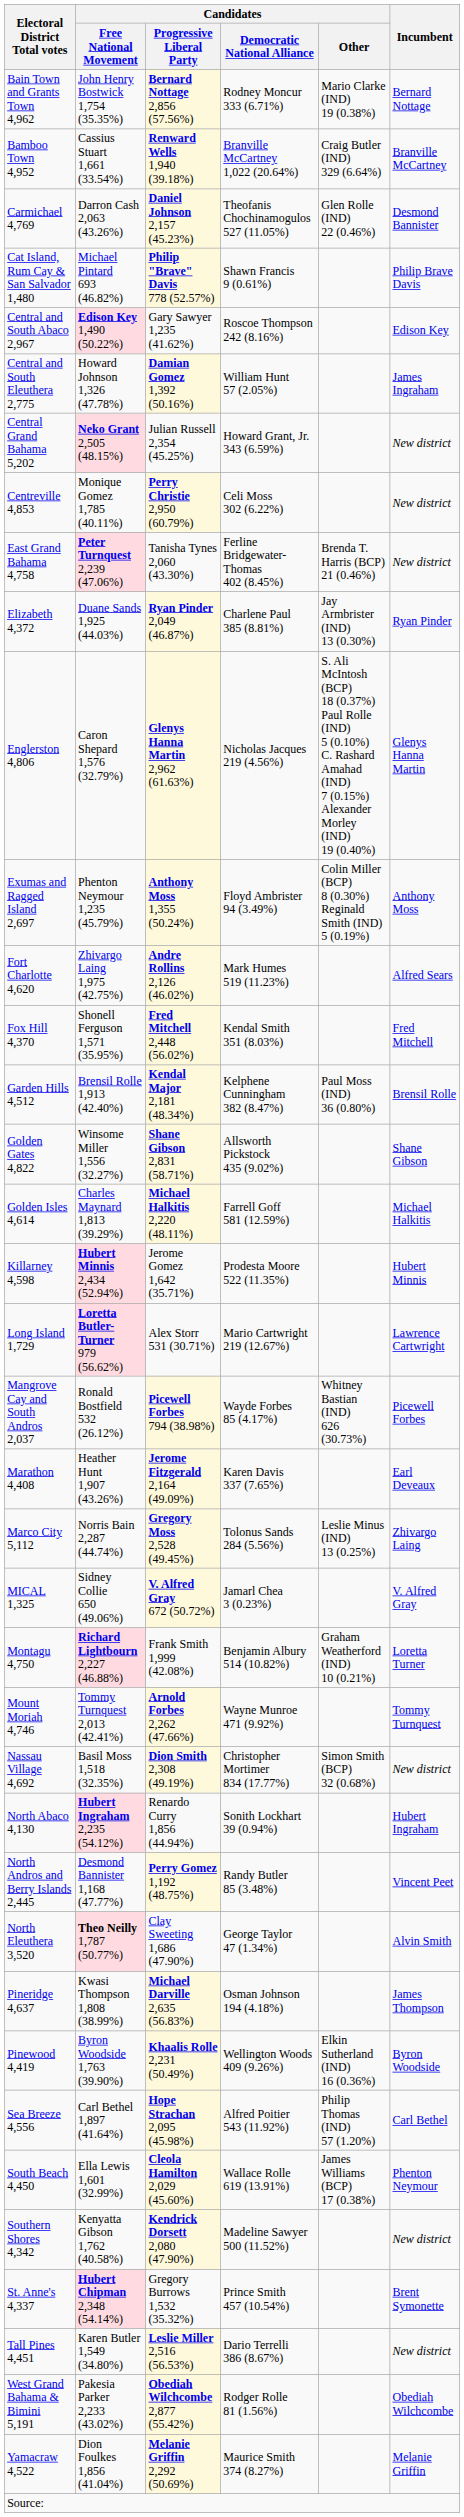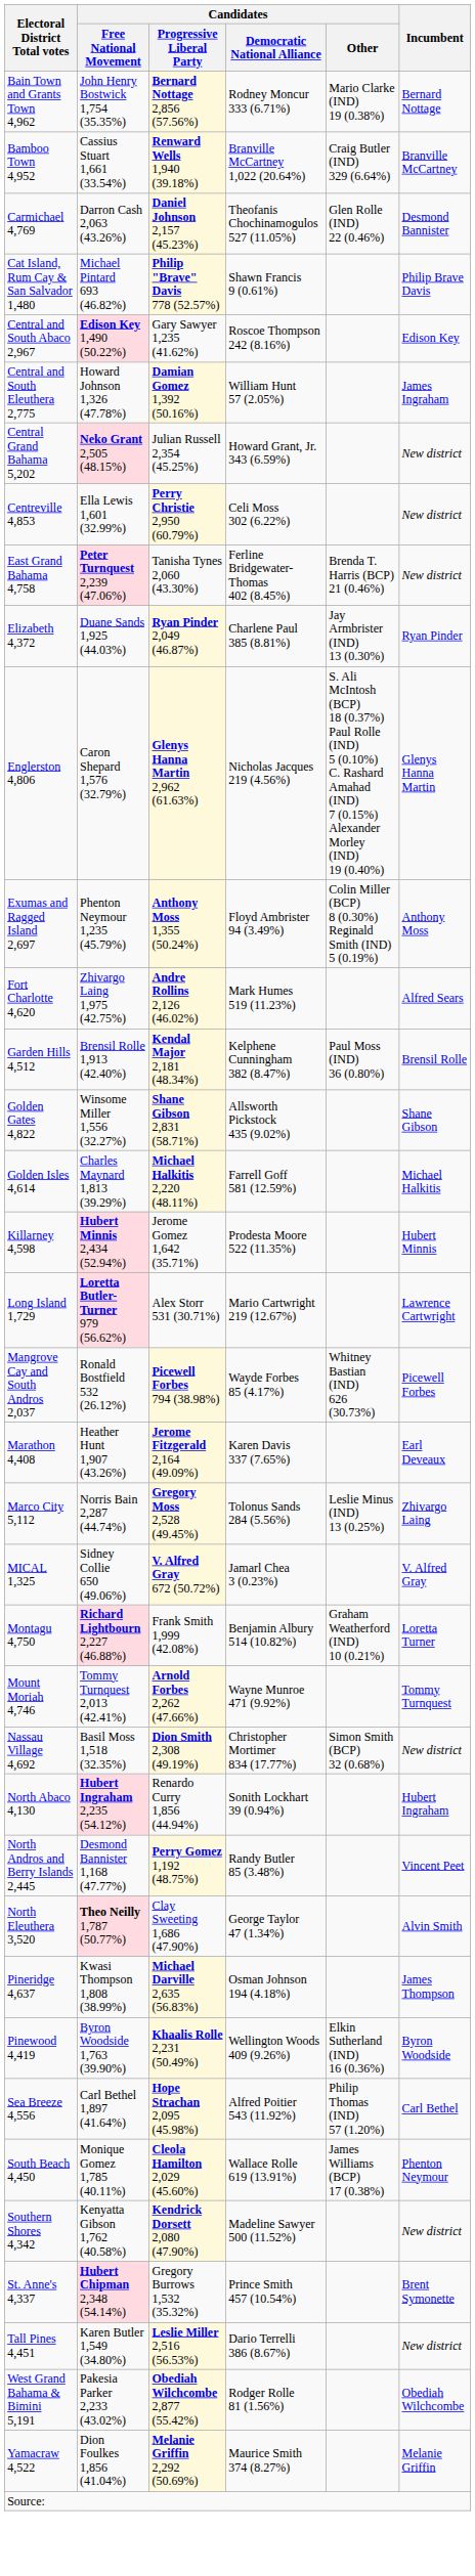 <table class=wikitable>
 <tr>
 <th rowspan=2>Electoral District<br>Total votes</th>
 <th colspan=4>Candidates</th>
 <th rowspan=2>Incumbent</th>
 </tr>
 <tr>
 <th><a href='#'>Free National Movement</a></th>
 <th><a href='#'>Progressive Liberal Party</a></th>
 <th><a href='#'>Democratic National Alliance</a></th>
 <th>Other</th>
 </tr>
 <tr>
 <td><a href='#'>Bain Town and Grants Town</a><br>4,962</td>
 <td><a href='#'>John Henry Bostwick</a><br>1,754 (35.35%)</td>
 <td bgcolor=#fff9db><strong><a href='#'>Bernard Nottage</a></strong><br>2,856 (57.56%)</td>
 <td>Rodney Moncur<br>333 (6.71%)</td>
 <td>Mario Clarke (IND)<br>19 (0.38%)</td>
 <td><a href='#'>Bernard Nottage</a></td>
 </tr>
 <tr>
 <td><a href='#'>Bamboo Town</a><br>4,952</td>
 <td>Cassius Stuart<br>1,661 (33.54%)</td>
 <td bgcolor=#fff9db><strong><a href='#'>Renward Wells</a></strong><br>1,940 (39.18%)</td>
 <td><a href='#'>Branville McCartney</a><br>1,022 (20.64%)</td>
 <td>Craig Butler (IND)<br>329 (6.64%)</td>
 <td><a href='#'>Branville McCartney</a></td>
 </tr>
 <tr>
 <td><a href='#'>Carmichael</a><br>4,769</td>
 <td>Darron Cash<br>2,063 (43.26%)</td>
 <td bgcolor=#fff9db><strong><a href='#'>Daniel Johnson</a></strong><br>2,157 (45.23%)</td>
 <td>Theofanis Chochinamogulos<br>527 (11.05%)</td>
 <td>Glen Rolle (IND)<br>22 (0.46%)</td>
 <td><a href='#'>Desmond Bannister</a></td>
 </tr>
 <tr>
 <td><a href='#'>Cat Island, Rum Cay & San Salvador</a><br>1,480</td>
 <td><a href='#'>Michael Pintard</a><br>693 (46.82%)</td>
 <td bgcolor=#fff9db><strong><a href='#'>Philip "Brave" Davis</a></strong><br>778 (52.57%)</td>
 <td>Shawn Francis<br>9 (0.61%)</td>
 <td></td>
 <td><a href='#'>Philip Brave Davis</a></td>
 </tr>
 <tr>
 <td><a href='#'>Central and South Abaco</a><br>2,967</td>
 <td bgcolor=#ffdbe1><strong><a href='#'>Edison Key</a></strong><br>1,490 (50.22%)</td>
 <td>Gary Sawyer<br>1,235 (41.62%)</td>
 <td>Roscoe Thompson<br>242 (8.16%)</td>
 <td></td>
 <td><a href='#'>Edison Key</a></td>
 </tr>
 <tr>
 <td><a href='#'>Central and South Eleuthera</a><br>2,775</td>
 <td>Howard Johnson<br>1,326 (47.78%)</td>
 <td bgcolor=#fff9db><strong><a href='#'>Damian Gomez</a></strong><br>1,392 (50.16%)</td>
 <td>William Hunt<br>57 (2.05%)</td>
 <td></td>
 <td><a href='#'>James Ingraham</a></td>
 </tr>
 <tr>
 <td><a href='#'>Central Grand Bahama</a><br>5,202</td>
 <td bgcolor=#ffdbe1><strong><a href='#'>Neko Grant</a></strong><br>2,505 (48.15%)</td>
 <td>Julian Russell<br>2,354 (45.25%)</td>
 <td>Howard Grant, Jr.<br>343 (6.59%)</td>
 <td></td>
 <td><em>New district</em></td>
 </tr>
 <tr>
 <td><a href='#'>Centreville</a><br>4,853</td>
-<td>Monique Gomez<br>1,785 (40.11%)</td>
+<td>Ella Lewis<br>1,601 (32.99%)</td>
 <td bgcolor=#fff9db><strong><a href='#'>Perry Christie</a></strong><br>2,950 (60.79%)</td>
 <td>Celi Moss<br>302 (6.22%)</td>
 <td></td>
 <td><em>New district</em></td>
 </tr>
 <tr>
 <td><a href='#'>East Grand Bahama</a><br>4,758</td>
 <td bgcolor=#ffdbe1><strong><a href='#'>Peter Turnquest</a></strong><br>2,239 (47.06%)</td>
 <td>Tanisha Tynes<br>2,060 (43.30%)</td>
 <td>Ferline Bridgewater-Thomas<br>402 (8.45%)</td>
 <td>Brenda T. Harris (BCP)<br>21 (0.46%)</td>
 <td><em>New district</em></td>
 </tr>
 <tr>
 <td><a href='#'>Elizabeth</a><br>4,372</td>
 <td><a href='#'>Duane Sands</a><br>1,925 (44.03%)</td>
 <td bgcolor=#fff9db><strong><a href='#'>Ryan Pinder</a></strong><br>2,049 (46.87%)</td>
 <td>Charlene Paul<br>385 (8.81%)</td>
 <td>Jay Armbrister (IND)<br>13 (0.30%)</td>
 <td><a href='#'>Ryan Pinder</a></td>
 </tr>
 <tr>
 <td><a href='#'>Englerston</a><br>4,806</td>
 <td>Caron Shepard<br>1,576 (32.79%)</td>
 <td bgcolor=#fff9db><strong><a href='#'>Glenys Hanna Martin</a></strong><br>2,962 (61.63%)</td>
 <td>Nicholas Jacques<br>219 (4.56%)</td>
 <td>S. Ali McIntosh (BCP)<br>18 (0.37%)<br>Paul Rolle (IND)<br>5 (0.10%)<br>C. Rashard Amahad (IND)<br>7 (0.15%)<br>Alexander Morley (IND)<br>19 (0.40%)</td>
 <td><a href='#'>Glenys Hanna Martin</a></td>
 </tr>
 <tr>
 <td><a href='#'>Exumas and Ragged Island</a><br>2,697</td>
 <td>Phenton Neymour<br>1,235 (45.79%)</td>
 <td bgcolor=#fff9db><strong><a href='#'>Anthony Moss</a></strong><br>1,355 (50.24%)</td>
 <td>Floyd Ambrister<br>94 (3.49%)</td>
 <td>Colin Miller (BCP)<br>8 (0.30%)<br>Reginald Smith (IND)<br>5 (0.19%)</td>
 <td><a href='#'>Anthony Moss</a></td>
 </tr>
 <tr>
 <td><a href='#'>Fort Charlotte</a><br>4,620</td>
 <td><a href='#'>Zhivargo Laing</a><br>1,975 (42.75%)</td>
 <td bgcolor=#fff9db><strong><a href='#'>Andre Rollins</a></strong><br>2,126 (46.02%)</td>
 <td>Mark Humes<br>519 (11.23%)</td>
 <td></td>
 <td><a href='#'>Alfred Sears</a></td>
-</tr>
-<tr>
-<td><a href='#'>Fox Hill</a><br>4,370</td>
-<td>Shonell Ferguson<br>1,571 (35.95%)</td>
-<td bgcolor=#fff9db><strong><a href='#'>Fred Mitchell</a></strong><br>2,448 (56.02%)</td>
-<td>Kendal Smith<br>351 (8.03%)</td>
-<td></td>
-<td><a href='#'>Fred Mitchell</a></td>
 </tr>
 <tr>
 <td><a href='#'>Garden Hills</a><br>4,512</td>
 <td><a href='#'>Brensil Rolle</a><br>1,913 (42.40%)</td>
 <td bgcolor=#fff9db><strong><a href='#'>Kendal Major</a></strong><br>2,181 (48.34%)</td>
 <td>Kelphene Cunningham<br>382 (8.47%)</td>
 <td>Paul Moss (IND)<br>36 (0.80%)</td>
 <td><a href='#'>Brensil Rolle</a></td>
 </tr>
 <tr>
 <td><a href='#'>Golden Gates</a><br>4,822</td>
 <td>Winsome Miller<br>1,556 (32.27%)</td>
 <td bgcolor=#fff9db><strong><a href='#'>Shane Gibson</a></strong><br>2,831 (58.71%)</td>
 <td>Allsworth Pickstock<br>435 (9.02%)</td>
 <td></td>
 <td><a href='#'>Shane Gibson</a></td>
 </tr>
 <tr>
 <td><a href='#'>Golden Isles</a><br>4,614</td>
 <td><a href='#'>Charles Maynard</a><br>1,813 (39.29%)</td>
 <td bgcolor=#fff9db><strong><a href='#'>Michael Halkitis</a></strong><br>2,220 (48.11%)</td>
 <td>Farrell Goff<br>581 (12.59%)</td>
 <td></td>
 <td><a href='#'>Michael Halkitis</a></td>
 </tr>
 <tr>
 <td><a href='#'>Killarney</a><br>4,598</td>
 <td bgcolor=#ffdbe1><strong><a href='#'>Hubert Minnis</a></strong><br>2,434 (52.94%)</td>
 <td>Jerome Gomez<br>1,642 (35.71%)</td>
 <td>Prodesta Moore<br>522 (11.35%)</td>
 <td></td>
 <td><a href='#'>Hubert Minnis</a></td>
 </tr>
 <tr>
 <td><a href='#'>Long Island</a><br>1,729</td>
 <td bgcolor=#ffdbe1><strong><a href='#'>Loretta Butler-Turner</a></strong><br>979 (56.62%)</td>
 <td>Alex Storr<br>531 (30.71%)</td>
 <td>Mario Cartwright<br>219 (12.67%)</td>
 <td></td>
 <td><a href='#'>Lawrence Cartwright</a></td>
 </tr>
 <tr>
 <td><a href='#'>Mangrove Cay and South Andros</a><br>2,037</td>
 <td>Ronald Bostfield<br>532 (26.12%)</td>
 <td bgcolor=#fff9db><strong><a href='#'>Picewell Forbes</a></strong><br>794 (38.98%)</td>
 <td>Wayde Forbes<br>85 (4.17%)</td>
 <td>Whitney Bastian (IND)<br>626 (30.73%)</td>
 <td><a href='#'>Picewell Forbes</a></td>
 </tr>
 <tr>
 <td><a href='#'>Marathon</a><br>4,408</td>
 <td>Heather Hunt<br>1,907 (43.26%)</td>
 <td bgcolor=#fff9db><strong><a href='#'>Jerome Fitzgerald</a></strong><br>2,164 (49.09%)</td>
 <td>Karen Davis<br>337 (7.65%)</td>
 <td></td>
 <td><a href='#'>Earl Deveaux</a></td>
 </tr>
 <tr>
 <td><a href='#'>Marco City</a><br>5,112</td>
 <td>Norris Bain<br>2,287 (44.74%)</td>
 <td bgcolor=#fff9db><strong><a href='#'>Gregory Moss</a></strong><br>2,528 (49.45%)</td>
 <td>Tolonus Sands<br>284 (5.56%)</td>
 <td>Leslie Minus (IND)<br>13 (0.25%)</td>
 <td><a href='#'>Zhivargo Laing</a></td>
 </tr>
 <tr>
 <td><a href='#'>MICAL</a><br>1,325</td>
 <td>Sidney Collie<br>650 (49.06%)</td>
 <td bgcolor=#fff9db><strong><a href='#'>V. Alfred Gray</a></strong><br>672 (50.72%)</td>
 <td>Jamarl Chea<br>3 (0.23%)</td>
 <td></td>
 <td><a href='#'>V. Alfred Gray</a></td>
 </tr>
 <tr>
 <td><a href='#'>Montagu</a><br>4,750</td>
 <td bgcolor=#ffdbe1><strong><a href='#'>Richard Lightbourn</a></strong><br>2,227 (46.88%)</td>
 <td>Frank Smith<br>1,999 (42.08%)</td>
 <td>Benjamin Albury<br>514 (10.82%)</td>
 <td>Graham Weatherford (IND)<br>10 (0.21%)</td>
 <td><a href='#'>Loretta Turner</a></td>
 </tr>
 <tr>
 <td><a href='#'>Mount Moriah</a><br>4,746</td>
 <td><a href='#'>Tommy Turnquest</a><br>2,013 (42.41%)</td>
 <td bgcolor=#fff9db><strong><a href='#'>Arnold Forbes</a></strong><br>2,262 (47.66%)</td>
 <td>Wayne Munroe<br>471 (9.92%)</td>
 <td></td>
 <td><a href='#'>Tommy Turnquest</a></td>
 </tr>
 <tr>
 <td><a href='#'>Nassau Village</a><br>4,692</td>
 <td>Basil Moss<br>1,518 (32.35%)</td>
 <td bgcolor=#fff9db><strong><a href='#'>Dion Smith</a></strong><br>2,308 (49.19%)</td>
 <td>Christopher Mortimer<br>834 (17.77%)</td>
 <td>Simon Smith (BCP)<br>32 (0.68%)</td>
 <td><em>New district</em></td>
 </tr>
 <tr>
 <td><a href='#'>North Abaco</a><br>4,130</td>
 <td bgcolor=#ffdbe1><strong><a href='#'>Hubert Ingraham</a></strong><br>2,235 (54.12%)</td>
 <td>Renardo Curry<br>1,856 (44.94%)</td>
 <td>Sonith Lockhart<br>39 (0.94%)</td>
 <td></td>
 <td><a href='#'>Hubert Ingraham</a></td>
 </tr>
 <tr>
 <td><a href='#'>North Andros and Berry Islands</a><br>2,445</td>
 <td><a href='#'>Desmond Bannister</a><br>1,168 (47.77%)</td>
 <td bgcolor=#fff9db><strong><a href='#'>Perry Gomez</a></strong><br>1,192 (48.75%)</td>
 <td>Randy Butler<br>85 (3.48%)</td>
 <td></td>
 <td><a href='#'>Vincent Peet</a></td>
 </tr>
 <tr>
 <td><a href='#'>North Eleuthera</a><br>3,520</td>
 <td bgcolor=#ffdbe1><strong>Theo Neilly</strong><br>1,787 (50.77%)</td>
 <td><a href='#'>Clay Sweeting</a><br>1,686 (47.90%)</td>
 <td>George Taylor<br>47 (1.34%)</td>
 <td></td>
 <td><a href='#'>Alvin Smith</a></td>
 </tr>
 <tr>
 <td><a href='#'>Pineridge</a><br>4,637</td>
 <td>Kwasi Thompson<br>1,808 (38.99%)</td>
 <td bgcolor=#fff9db><strong><a href='#'>Michael Darville</a></strong><br>2,635 (56.83%)</td>
 <td>Osman Johnson<br>194 (4.18%)</td>
 <td></td>
 <td><a href='#'>James Thompson</a></td>
 </tr>
 <tr>
 <td><a href='#'>Pinewood</a><br>4,419</td>
 <td><a href='#'>Byron Woodside</a><br>1,763 (39.90%)</td>
 <td bgcolor=#fff9db><strong><a href='#'>Khaalis Rolle</a></strong><br>2,231 (50.49%)</td>
 <td>Wellington Woods<br>409 (9.26%)</td>
 <td>Elkin Sutherland (IND)<br>16 (0.36%)</td>
 <td><a href='#'>Byron Woodside</a></td>
 </tr>
 <tr>
 <td><a href='#'>Sea Breeze</a><br>4,556</td>
 <td>Carl Bethel<br>1,897 (41.64%)</td>
 <td bgcolor=#fff9db><strong><a href='#'>Hope Strachan</a></strong><br>2,095 (45.98%)</td>
 <td>Alfred Poitier<br>543 (11.92%)</td>
 <td>Philip Thomas (IND)<br>57 (1.20%)</td>
 <td><a href='#'>Carl Bethel</a></td>
 </tr>
 <tr>
 <td><a href='#'>South Beach</a><br>4,450</td>
-<td>Ella Lewis<br>1,601 (32.99%)</td>
+<td>Monique Gomez<br>1,785 (40.11%)</td>
 <td bgcolor=#fff9db><strong><a href='#'>Cleola Hamilton</a></strong><br>2,029 (45.60%)</td>
 <td>Wallace Rolle<br>619 (13.91%)</td>
 <td>James Williams (BCP)<br>17 (0.38%)</td>
 <td><a href='#'>Phenton Neymour</a></td>
 </tr>
 <tr>
 <td><a href='#'>Southern Shores</a><br>4,342</td>
 <td>Kenyatta Gibson<br>1,762 (40.58%)</td>
 <td bgcolor=#fff9db><strong><a href='#'>Kendrick Dorsett</a></strong><br>2,080 (47.90%)</td>
 <td>Madeline Sawyer<br>500 (11.52%)</td>
 <td></td>
 <td><em>New district</em></td>
 </tr>
 <tr>
 <td><a href='#'>St. Anne's</a><br>4,337</td>
 <td bgcolor=#ffdbe1><strong><a href='#'>Hubert Chipman</a></strong><br>2,348 (54.14%)</td>
 <td>Gregory Burrows<br>1,532 (35.32%)</td>
 <td>Prince Smith<br>457 (10.54%)</td>
 <td></td>
 <td><a href='#'>Brent Symonette</a></td>
 </tr>
 <tr>
 <td><a href='#'>Tall Pines</a><br>4,451</td>
 <td>Karen Butler<br>1,549 (34.80%)</td>
 <td bgcolor=#fff9db><strong><a href='#'>Leslie Miller</a></strong><br>2,516 (56.53%)</td>
 <td>Dario Terrelli<br>386 (8.67%)</td>
 <td></td>
 <td><em>New district</em></td>
 </tr>
 <tr>
 <td><a href='#'>West Grand Bahama & Bimini</a><br>5,191</td>
 <td>Pakesia Parker<br>2,233 (43.02%)</td>
 <td bgcolor=#fff9db><strong><a href='#'>Obediah Wilchcombe</a></strong><br>2,877 (55.42%)</td>
 <td>Rodger Rolle<br>81 (1.56%)</td>
 <td></td>
 <td><a href='#'>Obediah Wilchcombe</a></td>
 </tr>
 <tr>
 <td><a href='#'>Yamacraw</a><br>4,522</td>
 <td>Dion Foulkes<br>1,856 (41.04%)</td>
 <td bgcolor=#fff9db><strong><a href='#'>Melanie Griffin</a></strong><br>2,292 (50.69%)</td>
 <td>Maurice Smith<br>374 (8.27%)</td>
 <td></td>
 <td><a href='#'>Melanie Griffin</a></td>
 </tr>
 <tr>
 <td colspan=6>Source: </td>
 </tr>
 </table>
